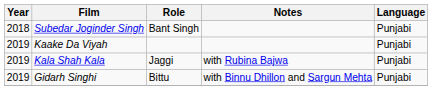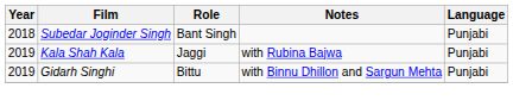 <table class="wikitable">
 <tr>
 <th>Year</th>
 <th>Film</th>
 <th>Role</th>
 <th>Notes</th>
 <th>Language</th>
 </tr>
 <tr>
 <td>2018</td>
 <td><em><a href='#'>Subedar Joginder Singh</a></em></td>
 <td>Bant Singh</td>
-<td></td>
-<td>Punjabi</td>
-</tr>
-<tr>
-<td>2019</td>
-<td><em>Kaake Da Viyah</em></td>
-<td></td>
 <td></td>
 <td>Punjabi</td>
 </tr>
 <tr with Prab Grewal>
 <td>2019</td>
 <td><em><a href='#'>Kala Shah Kala</a></em></td>
 <td>Jaggi</td>
 <td>with <a href='#'>Rubina Bajwa</a></td>
 <td>Punjabi</td>
 </tr>
 <tr>
 <td>2019</td>
 <td><em>Gidarh Singhi</em></td>
 <td>Bittu</td>
 <td>with <a href='#'>Binnu Dhillon</a> and <a href='#'>Sargun Mehta</a></td>
 <td>Punjabi</td>
 </tr>
 <tr>
 </tr>
 </table>
